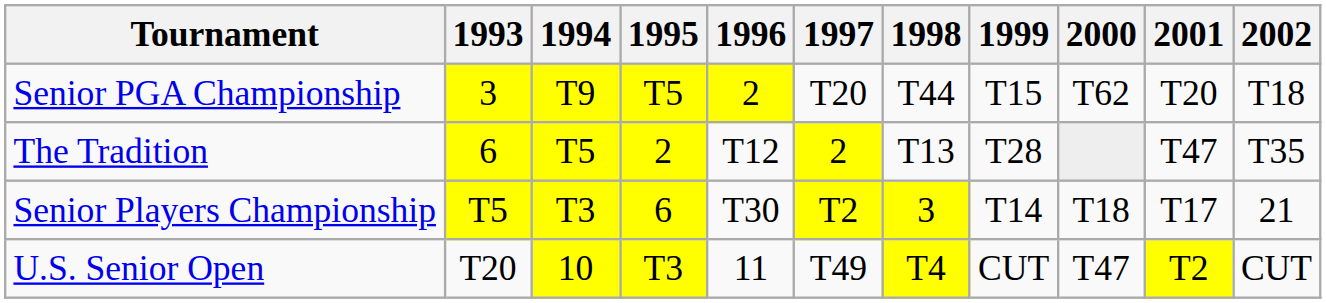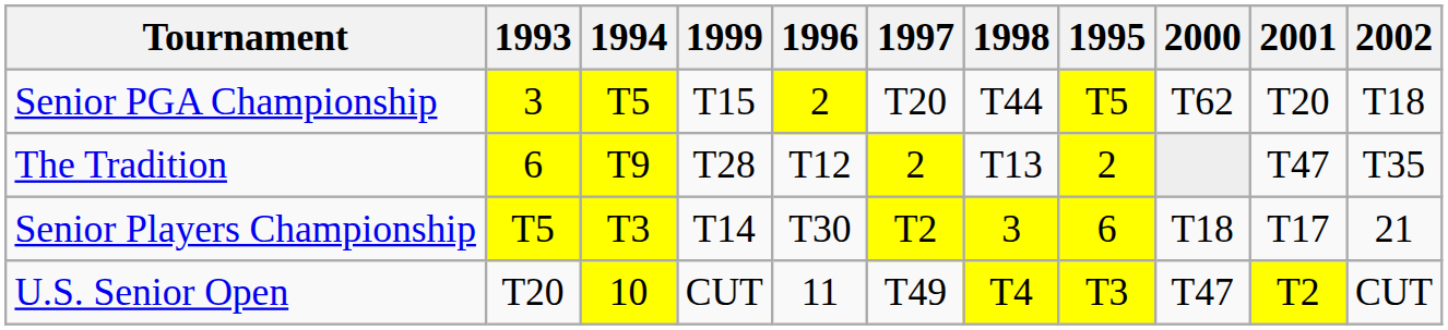 <table class="wikitable" style="font-size:95%;text-align:center;">
 <tr>
 <th>Tournament</th>
 <th>1993</th>
 <th>1994</th>
-<th>1995</th>
+<th>1999</th>
 <th>1996</th>
 <th>1997</th>
 <th>1998</th>
-<th>1999</th>
+<th>1995</th>
 <th>2000</th>
 <th>2001</th>
 <th>2002</th>
 </tr>
 <tr>
 <td align=left><a href='#'>Senior PGA Championship</a></td>
 <td style="background:yellow;">3</td>
-<td style="background:yellow;">T9</td>
 <td style="background:yellow;">T5</td>
+<td>T15</td>
 <td style="background:yellow;">2</td>
 <td>T20</td>
 <td>T44</td>
-<td>T15</td>
+<td style="background:yellow;">T5</td>
 <td>T62</td>
 <td>T20</td>
 <td>T18</td>
 </tr>
 <tr>
 <td align=left><a href='#'>The Tradition</a></td>
 <td style="background:yellow;">6</td>
-<td style="background:yellow;">T5</td>
-<td style="background:yellow;">2</td>
+<td style="background:yellow;">T9</td>
+<td>T28</td>
 <td>T12</td>
 <td style="background:yellow;">2</td>
 <td>T13</td>
-<td>T28</td>
+<td style="background:yellow;">2</td>
 <td style="background:#eeeeee;"></td>
 <td>T47</td>
 <td>T35</td>
 </tr>
 <tr>
 <td align=left><a href='#'>Senior Players Championship</a></td>
 <td style="background:yellow;">T5</td>
 <td style="background:yellow;">T3</td>
-<td style="background:yellow;">6</td>
+<td>T14</td>
 <td>T30</td>
 <td style="background:yellow;">T2</td>
 <td style="background:yellow;">3</td>
-<td>T14</td>
+<td style="background:yellow;">6</td>
 <td>T18</td>
 <td>T17</td>
 <td>21</td>
 </tr>
 <tr>
 <td align=left><a href='#'>U.S. Senior Open</a></td>
 <td>T20</td>
 <td style="background:yellow;">10</td>
-<td style="background:yellow;">T3</td>
+<td>CUT</td>
 <td>11</td>
 <td>T49</td>
 <td style="background:yellow;">T4</td>
-<td>CUT</td>
+<td style="background:yellow;">T3</td>
 <td>T47</td>
 <td style="background:yellow;">T2</td>
 <td>CUT</td>
 </tr>
 </table>
